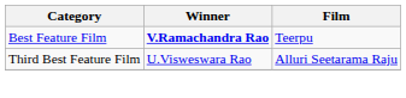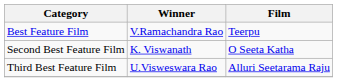 <table class="wikitable">
 <tr>
 <th>Category</th>
 <th>Winner</th>
 <th>Film</th>
 </tr>
 <tr>
 <td><a href='#'>Best Feature Film</a></td>
-<td><strong><a href='#'>V.Ramachandra Rao</a></strong></td>
+<td><a href='#'>V.Ramachandra Rao</a></td>
 <td><a href='#'>Teerpu</a></td>
+</tr>
+<tr>
+<td>Second Best Feature Film</td>
+<td><a href='#'>K. Viswanath</a></td>
+<td><a href='#'>O Seeta Katha</a></td>
 </tr>
 <tr>
 <td>Third Best Feature Film</td>
 <td><a href='#'>U.Visweswara Rao</a></td>
 <td><a href='#'>Alluri Seetarama Raju</a></td>
 </tr>
 <tr>
 </tr>
 </table>
